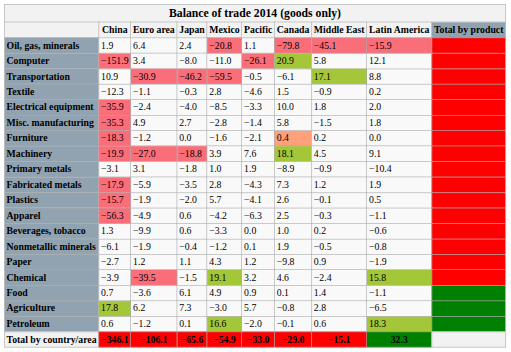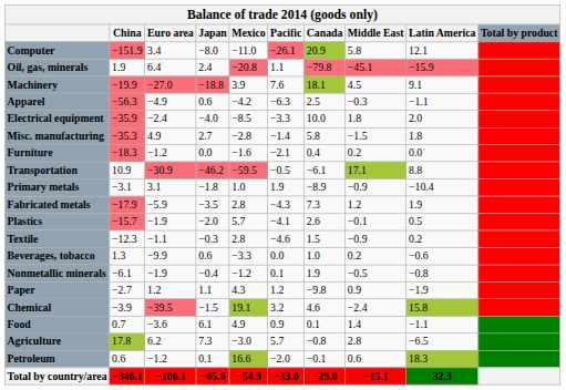 <table class="wikitable">
 <tr>
 <th colspan="10"><big> Balance of trade 2014 (goods only)</big></th>
 </tr>
 <tr>
 <th></th>
 <th>China</th>
 <th>Euro area</th>
 <th>Japan</th>
 <th>Mexico</th>
 <th>Pacific</th>
 <th>Canada</th>
 <th>Middle East</th>
 <th>Latin America</th>
 <th style="background: #91A3B0">Total by product</th>
 </tr>
 <tr>
+<td style="background: #91A3B0"><strong>Computer</strong></td>
+<td style="background: #FA6E79">−151.9</td>
+<td>3.4</td>
+<td>−8.0</td>
+<td>−11.0</td>
+<td style="background: #FA6E79">−26.1</td>
+<td style="background: #A4C639">20.9</td>
+<td>5.8</td>
+<td>12.1</td>
+<td style="background: red"></td>
+</tr>
+<tr>
 <td style="background: #91A3B0"><strong>Oil, gas, minerals</strong></td>
 <td>1.9</td>
 <td>6.4</td>
 <td>2.4</td>
 <td style="background: #FA6E79">−20.8</td>
 <td>1.1</td>
 <td style="background: #FA6E79">−79.8</td>
 <td style="background: #FA6E79">−45.1</td>
 <td style="background: #FA6E79">−15.9</td>
 <td style="background: red"></td>
 </tr>
 <tr>
-<td style="background: #91A3B0"><strong>Computer</strong></td>
-<td style="background: #FA6E79">−151.9</td>
-<td>3.4</td>
-<td>−8.0</td>
-<td>−11.0</td>
-<td style="background: #FA6E79">−26.1</td>
-<td style="background: #A4C639">20.9</td>
-<td>5.8</td>
-<td>12.1</td>
+<td style="background: #91A3B0"><strong>Machinery</strong></td>
+<td style="background: #FA6E79">−19.9</td>
+<td style="background: #FA6E79">−27.0</td>
+<td style="background: #FA6E79">−18.8</td>
+<td>3.9</td>
+<td>7.6</td>
+<td style="background: #A4C639">18.1</td>
+<td>4.5</td>
+<td>9.1</td>
 <td style="background: red"></td>
 </tr>
 <tr>
-<td style="background: #91A3B0"><strong>Transportation</strong></td>
-<td>10.9</td>
-<td style="background: #FA6E79">−30.9</td>
-<td style="background: #FA6E79">−46.2</td>
-<td style="background: #FA6E79">−59.5</td>
-<td>−0.5</td>
-<td>−6.1</td>
-<td style="background: #A4C639">17.1</td>
-<td>8.8</td>
-<td style="background: red"></td>
-</tr>
-<tr>
-<td style="background: #91A3B0"><strong>Textile</strong></td>
-<td>−12.3</td>
+<td style="background: #91A3B0"><strong>Apparel</strong></td>
+<td style="background: #FA6E79">−56.3</td>
+<td>−4.9</td>
+<td>0.6</td>
+<td>−4.2</td>
+<td>−6.3</td>
+<td>2.5</td>
+<td>−0.3</td>
 <td>−1.1</td>
-<td>−0.3</td>
-<td>2.8</td>
-<td>−4.6</td>
-<td>1.5</td>
-<td>−0.9</td>
-<td>0.2</td>
 <td style="background: red"></td>
 </tr>
 <tr>
 <td style="background: #91A3B0"><strong>Electrical equipment</strong></td>
 <td style="background: #FA6E79">−35.9</td>
 <td>−2.4</td>
 <td>−4.0</td>
 <td>−8.5</td>
 <td>−3.3</td>
 <td>10.0</td>
 <td>1.8</td>
 <td>2.0</td>
 <td style="background: red"></td>
 </tr>
 <tr>
 <td style="background: #91A3B0"><strong>Misc. manufacturing</strong></td>
 <td style="background: #FA6E79">−35.3</td>
 <td>4.9</td>
 <td>2.7</td>
 <td>−2.8</td>
 <td>−1.4</td>
 <td>5.8</td>
 <td>−1.5</td>
 <td>1.8</td>
 <td style="background: red"></td>
 </tr>
 <tr>
 <td style="background: #91A3B0"><strong>Furniture</strong></td>
 <td style="background: #FA6E79">−18.3</td>
 <td>−1.2</td>
 <td>0.0</td>
 <td>−1.6</td>
 <td>−2.1</td>
-<td style="background: lightsalmon;">0.4</td>
+<td>0.4</td>
 <td>0.2</td>
 <td>0.0</td>
 <td style="background: red"></td>
 </tr>
 <tr>
-<td style="background: #91A3B0"><strong>Machinery</strong></td>
-<td style="background: #FA6E79">−19.9</td>
-<td style="background: #FA6E79">−27.0</td>
-<td style="background: #FA6E79">−18.8</td>
-<td>3.9</td>
-<td>7.6</td>
-<td style="background: #A4C639">18.1</td>
-<td>4.5</td>
-<td>9.1</td>
+<td style="background: #91A3B0"><strong>Transportation</strong></td>
+<td>10.9</td>
+<td style="background: #FA6E79">−30.9</td>
+<td style="background: #FA6E79">−46.2</td>
+<td style="background: #FA6E79">−59.5</td>
+<td>−0.5</td>
+<td>−6.1</td>
+<td style="background: #A4C639">17.1</td>
+<td>8.8</td>
 <td style="background: red"></td>
 </tr>
 <tr>
 <td style="background: #91A3B0"><strong>Primary metals</strong></td>
 <td>−3.1</td>
 <td>3.1</td>
 <td>−1.8</td>
 <td>1.0</td>
 <td>1.9</td>
 <td>−8.9</td>
 <td>−0.9</td>
 <td>−10.4</td>
 <td style="background: red"></td>
 </tr>
 <tr>
 <td style="background: #91A3B0"><strong>Fabricated metals</strong></td>
 <td style="background: #FA6E79">−17.9</td>
 <td>−5.9</td>
 <td>−3.5</td>
 <td>2.8</td>
 <td>−4.3</td>
 <td>7.3</td>
 <td>1.2</td>
 <td>1.9</td>
 <td style="background: red"></td>
 </tr>
 <tr>
 <td style="background: #91A3B0"><strong>Plastics</strong></td>
 <td style="background: #FA6E79">−15.7</td>
 <td>−1.9</td>
 <td>−2.0</td>
 <td>5.7</td>
 <td>−4.1</td>
 <td>2.6</td>
 <td>−0.1</td>
 <td>0.5</td>
 <td style="background: red"></td>
 </tr>
 <tr>
-<td style="background: #91A3B0"><strong>Apparel</strong></td>
-<td style="background: #FA6E79">−56.3</td>
-<td>−4.9</td>
-<td>0.6</td>
-<td>−4.2</td>
-<td>−6.3</td>
-<td>2.5</td>
+<td style="background: #91A3B0"><strong>Textile</strong></td>
+<td>−12.3</td>
+<td>−1.1</td>
 <td>−0.3</td>
-<td>−1.1</td>
+<td>2.8</td>
+<td>−4.6</td>
+<td>1.5</td>
+<td>−0.9</td>
+<td>0.2</td>
 <td style="background: red"></td>
 </tr>
 <tr>
 <td style="background: #91A3B0"><strong>Beverages, tobacco</strong></td>
 <td>1.3</td>
 <td>−9.9</td>
 <td>0.6</td>
 <td>−3.3</td>
 <td>0.0</td>
 <td>1.0</td>
 <td>0.2</td>
 <td>−0.6</td>
 <td style="background: red"></td>
 </tr>
 <tr>
 <td style="background: #91A3B0"><strong>Nonmetallic minerals</strong></td>
 <td>−6.1</td>
 <td>−1.9</td>
 <td>−0.4</td>
 <td>−1.2</td>
 <td>0.1</td>
 <td>1.9</td>
 <td>−0.5</td>
 <td>−0.8</td>
 <td style="background: red"></td>
 </tr>
 <tr>
 <td style="background: #91A3B0"><strong>Paper</strong></td>
 <td>−2.7</td>
 <td>1.2</td>
 <td>1.1</td>
 <td>4.3</td>
 <td>1.2</td>
 <td>−9.8</td>
 <td>0.9</td>
 <td>−1.9</td>
 <td style="background: red"></td>
 </tr>
 <tr>
 <td style="background: #91A3B0"><strong>Chemical</strong></td>
 <td>−3.9</td>
 <td style="background: #FA6E79">−39.5</td>
 <td>−1.5</td>
 <td style="background: #A4C639">19.1</td>
 <td>3.2</td>
 <td>4.6</td>
 <td>−2.4</td>
 <td style="background: #A4C639">15.8</td>
 <td style="background: red"></td>
 </tr>
 <tr>
 <td style="background: #91A3B0"><strong>Food</strong></td>
 <td>0.7</td>
 <td>−3.6</td>
 <td>6.1</td>
 <td>4.9</td>
 <td>0.9</td>
 <td>0.1</td>
 <td>1.4</td>
 <td>−1.1</td>
 <td style="background: green"></td>
 </tr>
 <tr>
 <td style="background: #91A3B0"><strong>Agriculture</strong></td>
 <td style="background: #A4C639">17.8</td>
 <td>6.2</td>
 <td>7.3</td>
 <td>−3.0</td>
 <td>5.7</td>
 <td>−0.8</td>
 <td>2.8</td>
 <td>−6.5</td>
 <td style="background: green"></td>
 </tr>
 <tr>
 <td style="background: #91A3B0"><strong>Petroleum</strong></td>
 <td>0.6</td>
 <td>−1.2</td>
 <td>0.1</td>
 <td style="background: #A4C639">16.6</td>
 <td>−2.0</td>
 <td>−0.1</td>
 <td>0.6</td>
 <td style="background: #A4C639">18.3</td>
 <td style="background: green"></td>
 </tr>
 <tr>
 <th>Total by country/area</th>
 <th style="background: red">−346.1</th>
 <th style="background: red">−106.1</th>
 <th style="background: red">−65.6</th>
 <th style="background: red">−54.9</th>
 <th style="background: red">−33.0</th>
 <th style="background: red">−29.0</th>
 <th style="background: red">−15.1</th>
 <th style="background: green">32.3</th>
 <th></th>
 </tr>
 </table>
